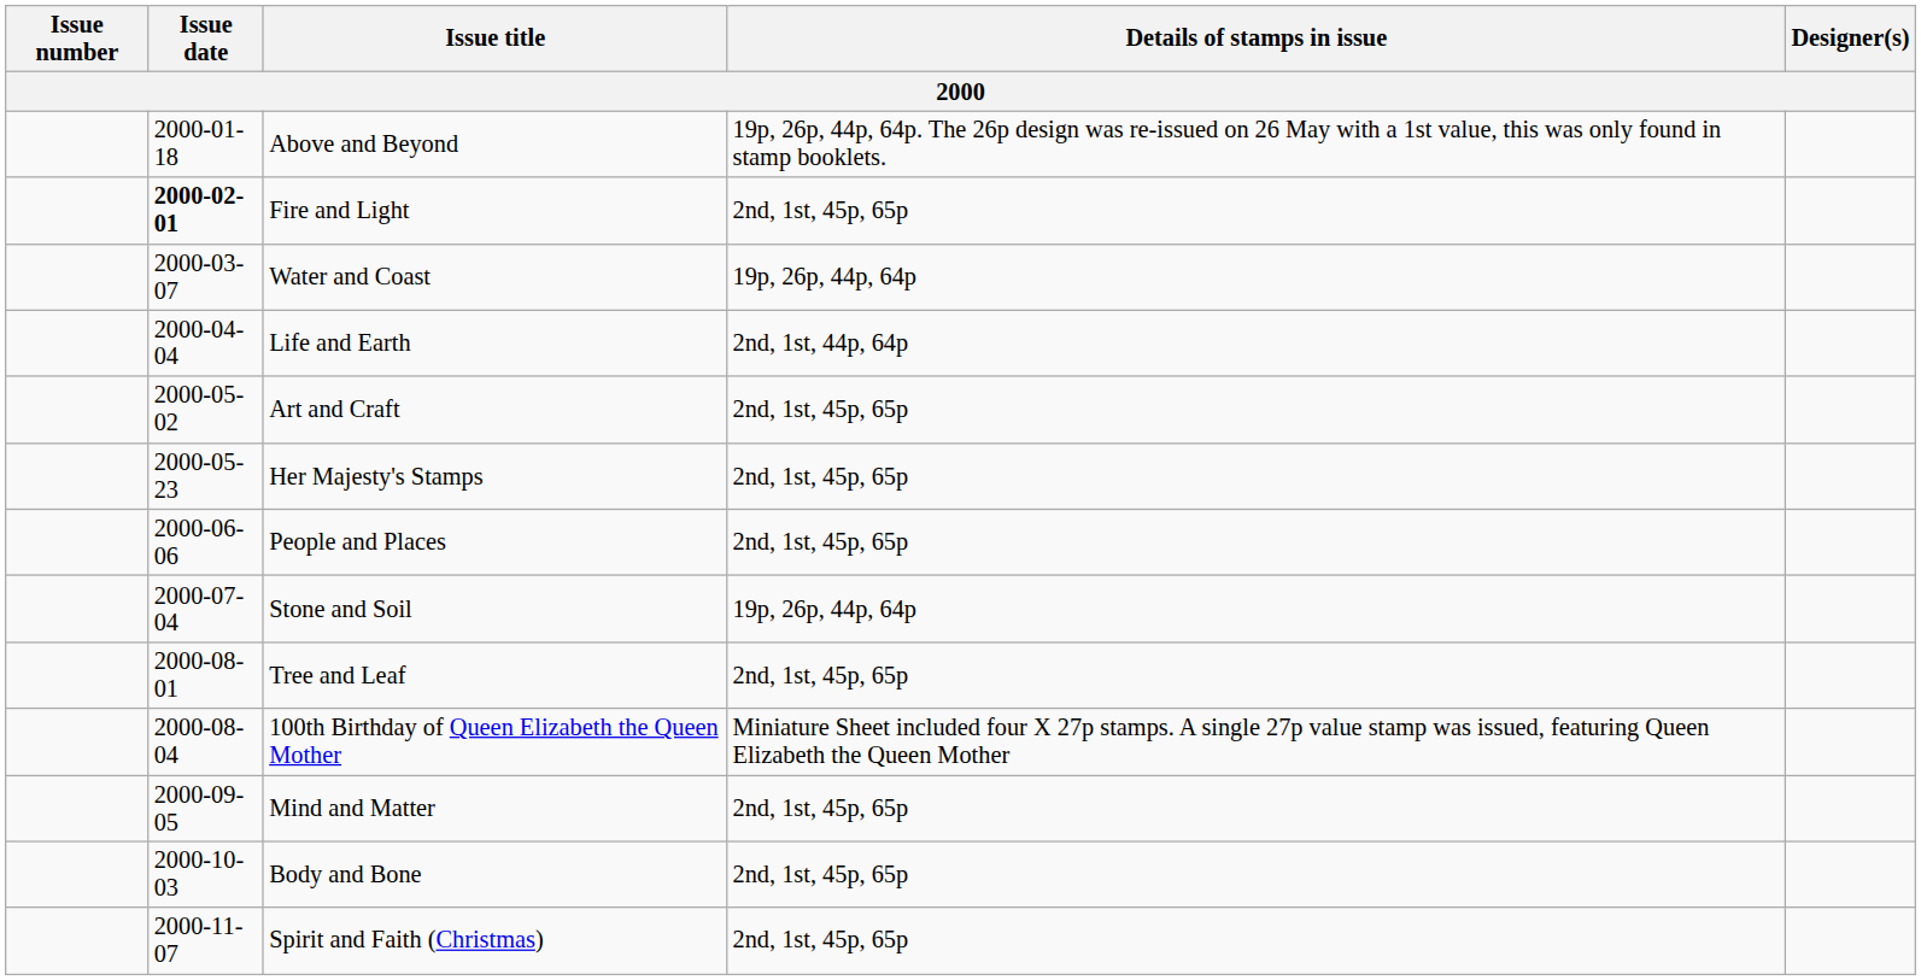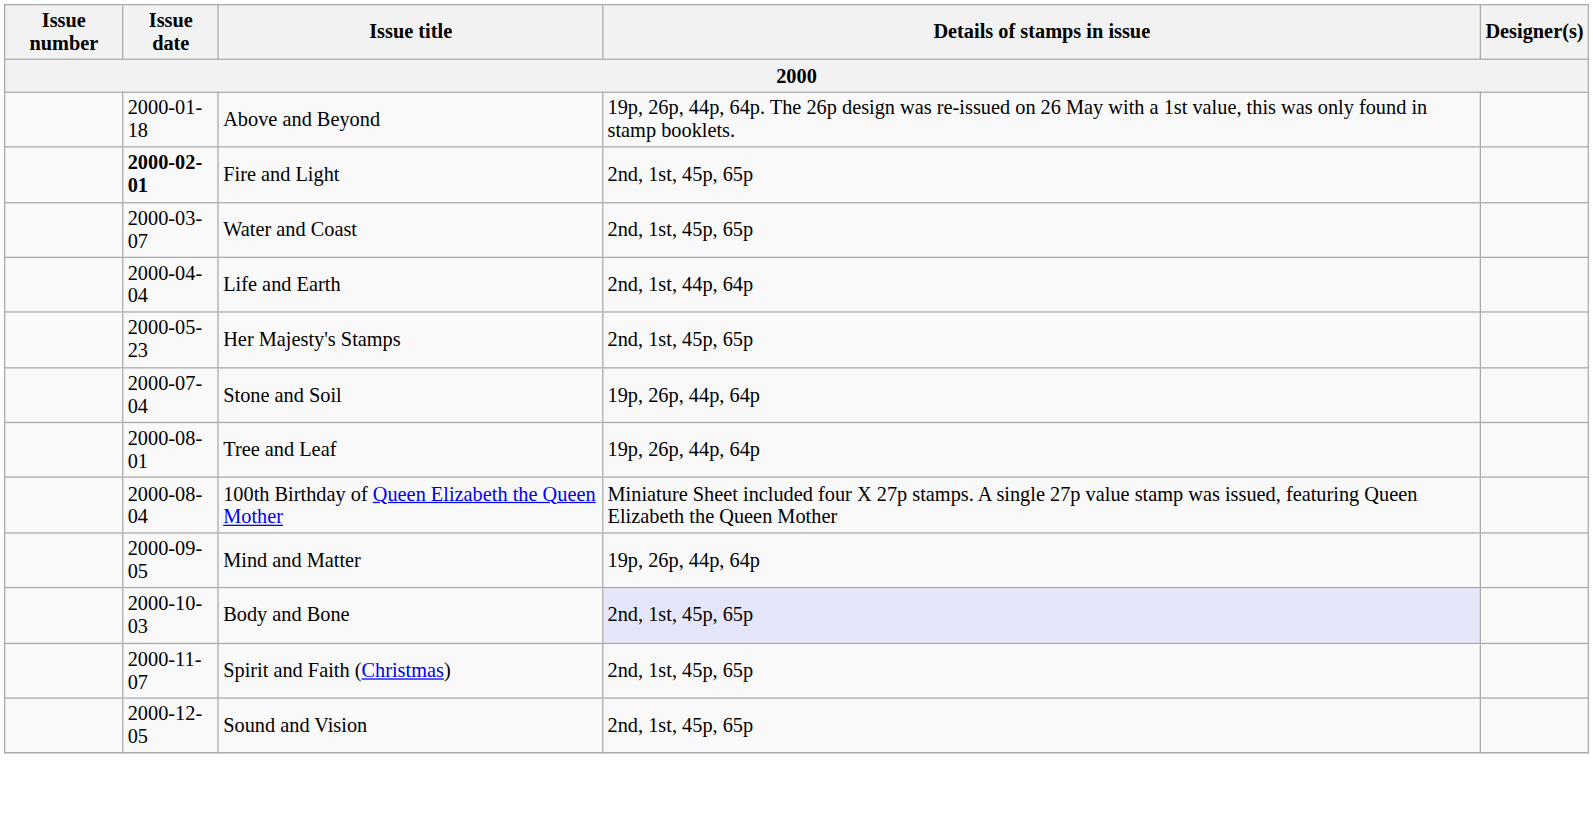 <table class="wikitable">
 <tr>
 <th>Issue number</th>
 <th>Issue date</th>
 <th>Issue title</th>
 <th>Details of stamps in issue</th>
 <th>Designer(s)</th>
 </tr>
 <tr>
 <th colspan=5>2000</th>
 </tr>
 <tr>
 <td></td>
 <td>2000-01-18</td>
 <td>Above and Beyond</td>
 <td>19p, 26p, 44p, 64p. The 26p design was re-issued on 26 May with a 1st value, this was only found in stamp booklets.</td>
 <td></td>
 </tr>
 <tr>
 <td></td>
 <td><strong>2000-02-01</strong></td>
 <td>Fire and Light</td>
 <td>2nd, 1st, 45p, 65p</td>
 <td></td>
 </tr>
 <tr>
 <td></td>
 <td>2000-03-07</td>
 <td>Water and Coast</td>
-<td>19p, 26p, 44p, 64p</td>
+<td>2nd, 1st, 45p, 65p</td>
 <td></td>
 </tr>
 <tr>
 <td></td>
 <td>2000-04-04</td>
 <td>Life and Earth</td>
 <td>2nd, 1st, 44p, 64p</td>
 <td></td>
 </tr>
 <tr>
 <td></td>
-<td>2000-05-02</td>
-<td>Art and Craft</td>
-<td>2nd, 1st, 45p, 65p</td>
-<td></td>
-</tr>
-<tr>
-<td></td>
 <td>2000-05-23</td>
 <td>Her Majesty's Stamps</td>
-<td>2nd, 1st, 45p, 65p</td>
-<td></td>
-</tr>
-<tr>
-<td></td>
-<td>2000-06-06</td>
-<td>People and Places</td>
 <td>2nd, 1st, 45p, 65p</td>
 <td></td>
 </tr>
 <tr>
 <td></td>
 <td>2000-07-04</td>
 <td>Stone and Soil</td>
 <td>19p, 26p, 44p, 64p</td>
 <td></td>
 </tr>
 <tr>
 <td></td>
 <td>2000-08-01</td>
 <td>Tree and Leaf</td>
-<td>2nd, 1st, 45p, 65p</td>
+<td>19p, 26p, 44p, 64p</td>
 <td></td>
 </tr>
 <tr>
 <td></td>
 <td>2000-08-04</td>
 <td>100th Birthday of <a href='#'>Queen Elizabeth the Queen Mother</a></td>
 <td>Miniature Sheet included four X 27p stamps. A single 27p value stamp was issued, featuring Queen Elizabeth the Queen Mother</td>
 <td></td>
 </tr>
 <tr>
 <td></td>
 <td>2000-09-05</td>
 <td>Mind and Matter</td>
-<td>2nd, 1st, 45p, 65p</td>
+<td>19p, 26p, 44p, 64p</td>
 <td></td>
 </tr>
 <tr>
 <td></td>
 <td>2000-10-03</td>
 <td>Body and Bone</td>
-<td>2nd, 1st, 45p, 65p</td>
+<td style="background: lavender;">2nd, 1st, 45p, 65p</td>
 <td></td>
 </tr>
 <tr>
 <td></td>
 <td>2000-11-07</td>
 <td>Spirit and Faith (<a href='#'>Christmas</a>)</td>
 <td>2nd, 1st, 45p, 65p</td>
 <td></td>
 </tr>
 <tr>
+<td></td>
+<td>2000-12-05</td>
+<td>Sound and Vision</td>
+<td>2nd, 1st, 45p, 65p</td>
+<td></td>
+</tr>
+<tr>
 </tr>
 </table>
